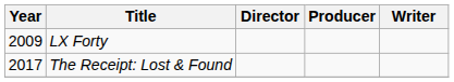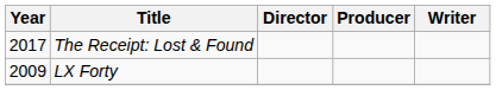 <table class="wikitable">
 <tr>
 <th>Year</th>
 <th>Title</th>
 <th width=65>Director</th>
 <th width=65>Producer</th>
 <th width=65>Writer</th>
 </tr>
 <tr>
+<td>2017</td>
+<td><em>The Receipt: Lost & Found</em></td>
+<td></td>
+<td></td>
+<td></td>
+</tr>
+<tr>
 <td>2009</td>
 <td><em>LX Forty</em></td>
 <td></td>
 <td></td>
 <td></td>
 </tr>
 <tr>
-<td>2017</td>
-<td><em>The Receipt: Lost & Found</em></td>
-<td></td>
-<td></td>
-<td></td>
-</tr>
-<tr>
 </tr>
 </table>
